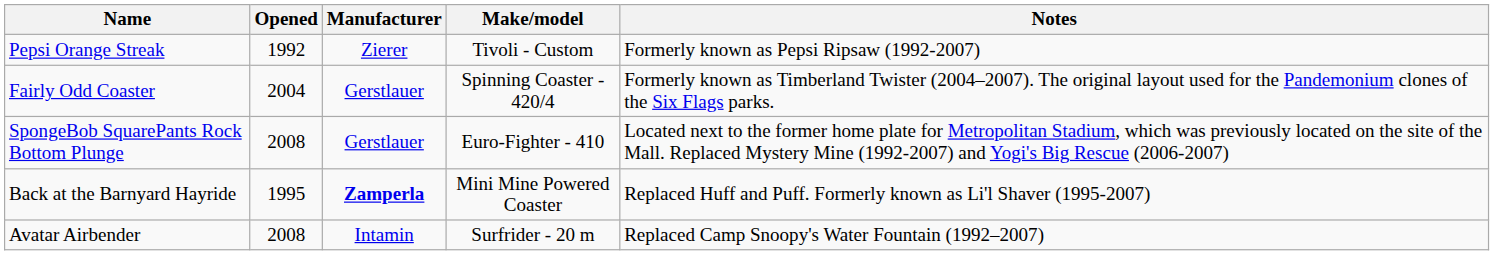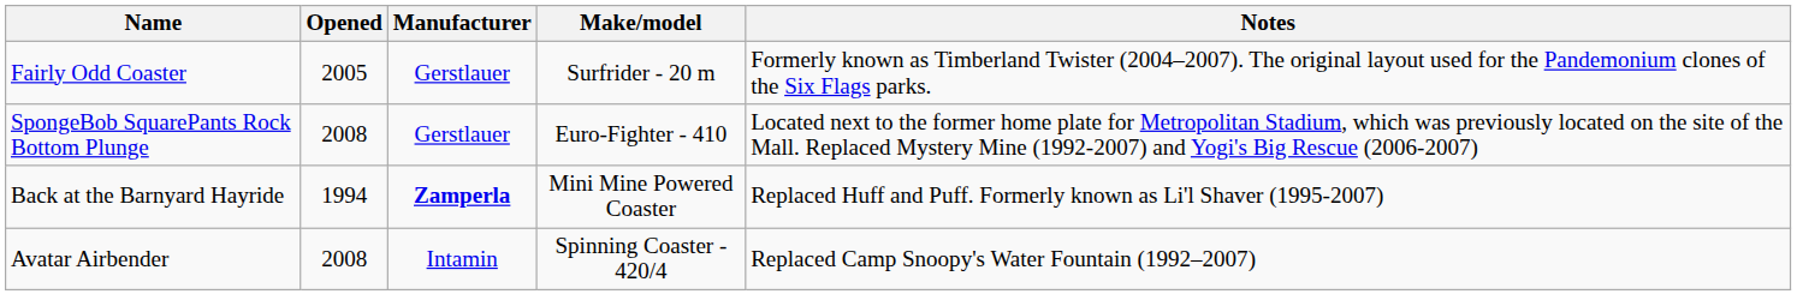 <table class="wikitable sortable">
 <tr>
 <th>Name</th>
 <th>Opened</th>
 <th>Manufacturer</th>
 <th>Make/model</th>
 <th>Notes</th>
 </tr>
 <tr>
-<td><a href='#'>Pepsi Orange Streak</a></td>
-<td style="text-align:center">1992</td>
-<td style="text-align:center"><a href='#'>Zierer</a></td>
-<td style="text-align:center">Tivoli - Custom</td>
-<td>Formerly known as Pepsi Ripsaw (1992-2007)</td>
-</tr>
-<tr>
 <td><a href='#'>Fairly Odd Coaster</a></td>
-<td style="text-align:center">2004</td>
+<td style="text-align:center">2005</td>
 <td style="text-align:center"><a href='#'>Gerstlauer</a></td>
-<td style="text-align:center">Spinning Coaster - 420/4</td>
+<td style="text-align:center">Surfrider - 20 m</td>
 <td>Formerly known as Timberland Twister (2004–2007). The original layout used for the <a href='#'>Pandemonium</a> clones of the <a href='#'>Six Flags</a> parks.</td>
 </tr>
 <tr>
 <td><a href='#'>SpongeBob SquarePants Rock Bottom Plunge</a></td>
 <td style="text-align:center">2008</td>
 <td style="text-align:center"><a href='#'>Gerstlauer</a></td>
 <td style="text-align:center">Euro-Fighter - 410</td>
 <td>Located next to the former home plate for <a href='#'>Metropolitan Stadium</a>, which was previously located on the site of the Mall. Replaced Mystery Mine (1992-2007) and <a href='#'>Yogi's Big Rescue</a> (2006-2007)</td>
 </tr>
 <tr>
 <td>Back at the Barnyard Hayride</td>
-<td style="text-align:center">1995</td>
+<td style="text-align:center">1994</td>
 <td style="text-align:center"><strong><a href='#'>Zamperla</a></strong></td>
 <td style="text-align:center">Mini Mine Powered Coaster</td>
 <td>Replaced Huff and Puff. Formerly known as Li'l Shaver (1995-2007)</td>
 </tr>
 <tr>
 <td>Avatar Airbender</td>
 <td style="text-align:center">2008</td>
 <td style="text-align:center"><a href='#'>Intamin</a></td>
-<td style="text-align:center">Surfrider - 20 m</td>
+<td style="text-align:center">Spinning Coaster - 420/4</td>
 <td>Replaced Camp Snoopy's Water Fountain (1992–2007)</td>
 </tr>
 </table>
